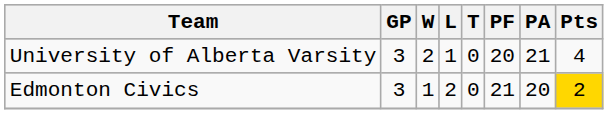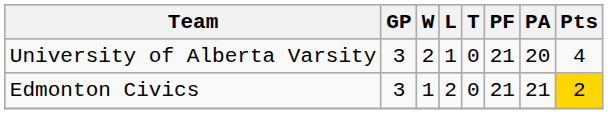 <table class="wikitable">
 <tr>
 <th>Team</th>
 <th>GP</th>
 <th>W</th>
 <th>L</th>
 <th>T</th>
 <th>PF</th>
 <th>PA</th>
 <th>Pts</th>
 </tr>
 <tr align="center">
 <td align="left">University of Alberta Varsity</td>
 <td>3</td>
 <td>2</td>
 <td>1</td>
 <td>0</td>
+<td>21</td>
 <td>20</td>
-<td>21</td>
 <td>4</td>
 </tr>
 <tr align="center">
 <td align="left">Edmonton Civics</td>
 <td>3</td>
 <td>1</td>
 <td>2</td>
 <td>0</td>
 <td>21</td>
-<td>20</td>
+<td>21</td>
 <td style="background: gold;">2</td>
 </tr>
 <tr align="center">
 </tr>
 </table>
